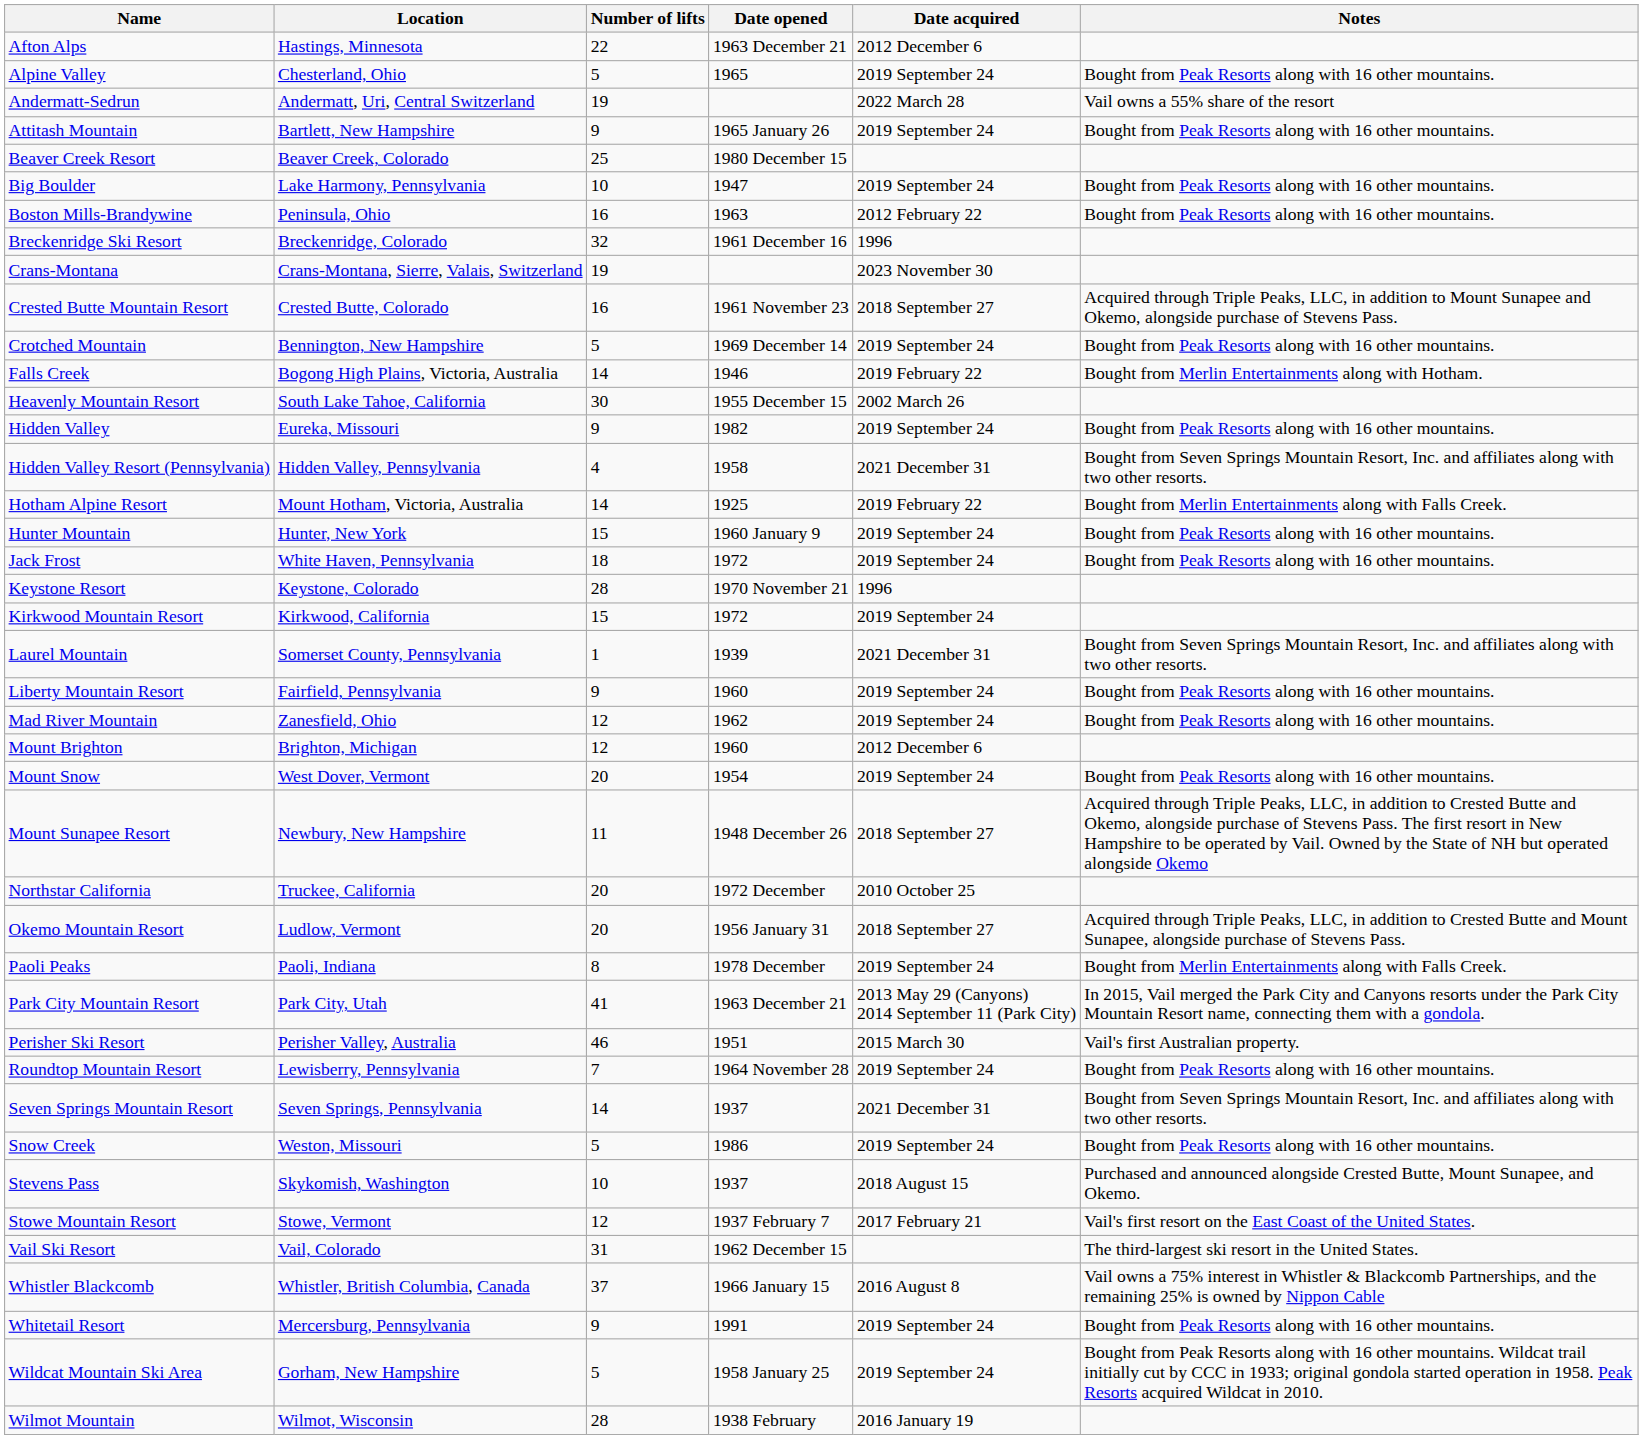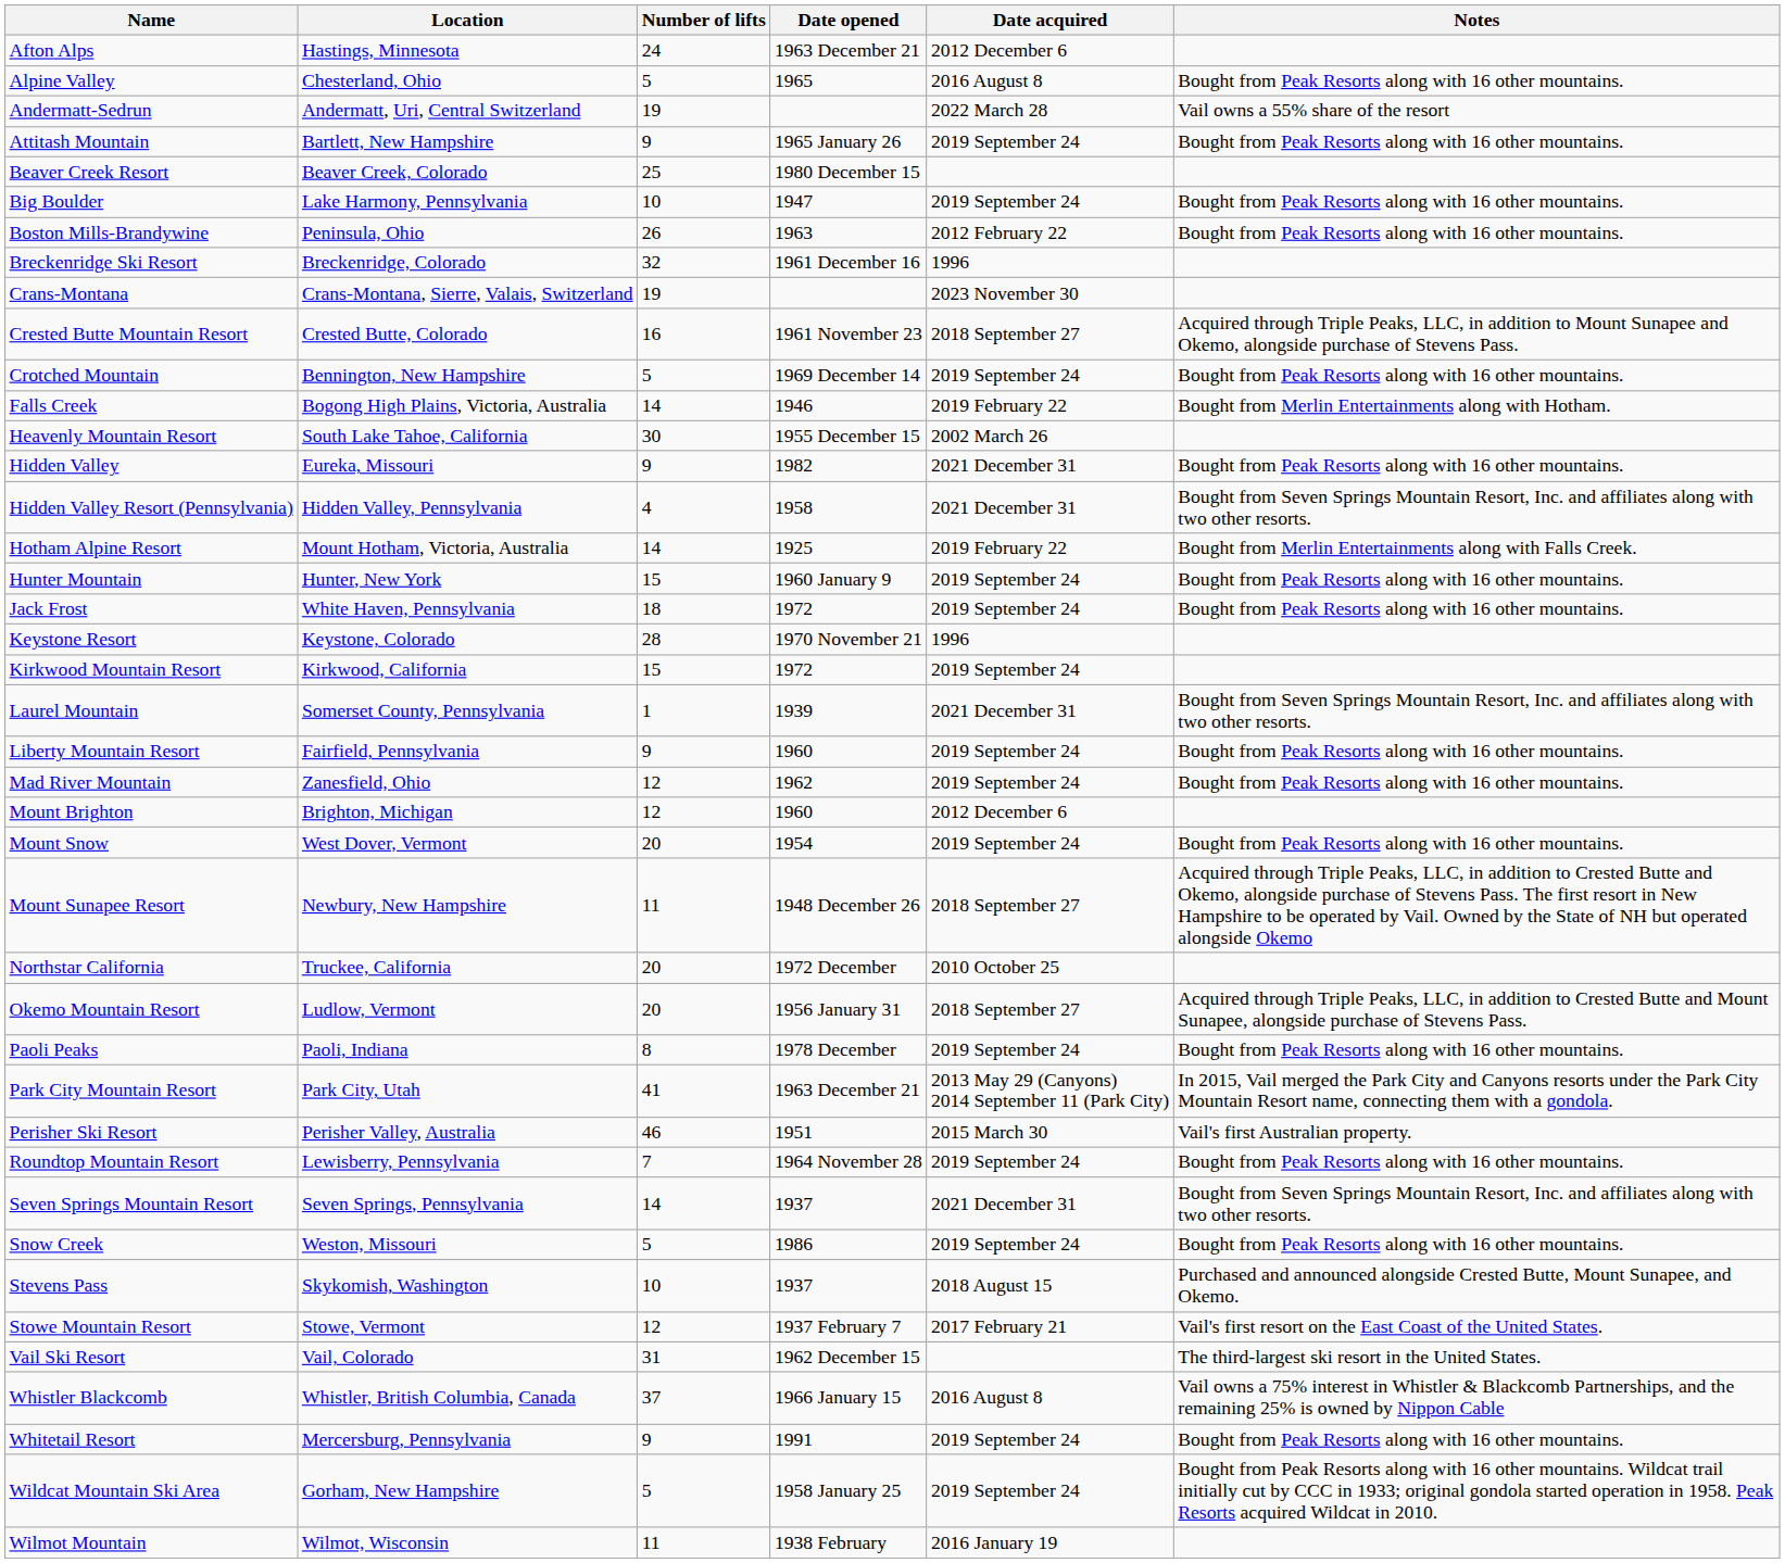 <table class="wikitable sortable">
 <tr>
 <th>Name</th>
 <th>Location</th>
 <th>Number of lifts</th>
 <th>Date opened</th>
 <th>Date acquired</th>
 <th style="width: 500px;">Notes</th>
 </tr>
 <tr>
 <td><a href='#'>Afton Alps</a></td>
 <td> <a href='#'>Hastings, Minnesota</a></td>
-<td>22</td>
+<td>24</td>
 <td>1963 December 21</td>
 <td>2012 December 6</td>
 <td></td>
 </tr>
 <tr>
 <td><a href='#'>Alpine Valley</a></td>
 <td> <a href='#'>Chesterland, Ohio</a></td>
 <td>5</td>
 <td>1965</td>
-<td>2019 September 24</td>
+<td>2016 August 8</td>
 <td>Bought from <a href='#'>Peak Resorts</a> along with 16 other mountains.</td>
 </tr>
 <tr>
 <td><a href='#'>Andermatt-Sedrun</a></td>
 <td> <a href='#'>Andermatt</a>, <a href='#'>Uri</a>, <a href='#'>Central Switzerland</a></td>
 <td>19</td>
 <td></td>
 <td>2022 March 28</td>
 <td>Vail owns a 55% share of the resort </td>
 </tr>
 <tr>
 <td><a href='#'>Attitash Mountain</a></td>
 <td> <a href='#'>Bartlett, New Hampshire</a></td>
 <td>9</td>
 <td>1965 January 26</td>
 <td>2019 September 24</td>
 <td>Bought from <a href='#'>Peak Resorts</a> along with 16 other mountains.</td>
 </tr>
 <tr>
 <td><a href='#'>Beaver Creek Resort</a></td>
 <td> <a href='#'>Beaver Creek, Colorado</a></td>
 <td>25</td>
 <td>1980 December 15</td>
 <td></td>
 <td></td>
 </tr>
 <tr>
 <td><a href='#'>Big Boulder</a></td>
 <td> <a href='#'>Lake Harmony, Pennsylvania</a></td>
 <td>10</td>
 <td>1947</td>
 <td>2019 September 24</td>
 <td>Bought from <a href='#'>Peak Resorts</a> along with 16 other mountains.</td>
 </tr>
 <tr>
 <td><a href='#'>Boston Mills-Brandywine</a></td>
 <td> <a href='#'>Peninsula, Ohio</a></td>
-<td>16</td>
+<td>26</td>
 <td>1963</td>
 <td>2012 February 22</td>
 <td>Bought from <a href='#'>Peak Resorts</a> along with 16 other mountains.</td>
 </tr>
 <tr>
 <td><a href='#'>Breckenridge Ski Resort</a></td>
 <td> <a href='#'>Breckenridge, Colorado</a></td>
 <td>32</td>
 <td>1961 December 16</td>
 <td>1996</td>
 <td></td>
 </tr>
 <tr>
 <td><a href='#'>Crans-Montana</a></td>
 <td> <a href='#'>Crans-Montana</a>, <a href='#'>Sierre</a>, <a href='#'>Valais</a>, <a href='#'>Switzerland</a></td>
 <td>19</td>
 <td></td>
 <td>2023 November 30 </td>
 <td></td>
 </tr>
 <tr>
 <td><a href='#'>Crested Butte Mountain Resort</a></td>
 <td> <a href='#'>Crested Butte, Colorado</a></td>
 <td>16</td>
 <td>1961 November 23</td>
 <td>2018 September 27</td>
 <td>Acquired through Triple Peaks, LLC, in addition to Mount Sunapee and Okemo, alongside purchase of Stevens Pass.</td>
 </tr>
 <tr>
 <td><a href='#'>Crotched Mountain</a></td>
 <td> <a href='#'>Bennington, New Hampshire</a></td>
 <td>5</td>
 <td>1969 December 14</td>
 <td>2019 September 24</td>
 <td>Bought from <a href='#'>Peak Resorts</a> along with 16 other mountains.</td>
 </tr>
 <tr>
 <td><a href='#'>Falls Creek</a></td>
 <td> <a href='#'>Bogong High Plains</a>, Victoria, Australia</td>
 <td>14</td>
 <td>1946</td>
 <td>2019 February 22</td>
 <td>Bought from <a href='#'>Merlin Entertainments</a> along with Hotham.</td>
 </tr>
 <tr>
 <td><a href='#'>Heavenly Mountain Resort</a></td>
 <td> <a href='#'>South Lake Tahoe, California</a></td>
 <td>30</td>
 <td>1955 December 15</td>
 <td>2002 March 26</td>
 <td></td>
 </tr>
 <tr>
 <td><a href='#'>Hidden Valley</a></td>
 <td> <a href='#'>Eureka, Missouri</a></td>
 <td>9</td>
 <td>1982</td>
-<td>2019 September 24</td>
+<td>2021 December 31</td>
 <td>Bought from <a href='#'>Peak Resorts</a> along with 16 other mountains.</td>
 </tr>
 <tr>
 <td><a href='#'>Hidden Valley Resort (Pennsylvania)</a></td>
 <td> <a href='#'>Hidden Valley, Pennsylvania</a></td>
 <td>4</td>
 <td>1958</td>
 <td>2021 December 31</td>
 <td>Bought from Seven Springs Mountain Resort, Inc. and affiliates along with two other resorts.</td>
 </tr>
 <tr>
 <td><a href='#'>Hotham Alpine Resort</a></td>
 <td> <a href='#'>Mount Hotham</a>, Victoria, Australia</td>
 <td>14</td>
 <td>1925</td>
 <td>2019 February 22</td>
 <td>Bought from <a href='#'>Merlin Entertainments</a> along with Falls Creek.</td>
 </tr>
 <tr>
 <td><a href='#'>Hunter Mountain</a></td>
 <td> <a href='#'>Hunter, New York</a></td>
 <td>15</td>
 <td>1960 January 9</td>
 <td>2019 September 24</td>
 <td>Bought from <a href='#'>Peak Resorts</a> along with 16 other mountains.</td>
 </tr>
 <tr>
 <td><a href='#'>Jack Frost</a></td>
 <td> <a href='#'>White Haven, Pennsylvania</a></td>
 <td>18</td>
 <td>1972</td>
 <td>2019 September 24</td>
 <td>Bought from <a href='#'>Peak Resorts</a> along with 16 other mountains.</td>
 </tr>
 <tr>
 <td><a href='#'>Keystone Resort</a></td>
 <td> <a href='#'>Keystone, Colorado</a></td>
 <td>28</td>
 <td>1970 November 21</td>
 <td>1996</td>
 <td></td>
 </tr>
 <tr>
 <td><a href='#'>Kirkwood Mountain Resort</a></td>
 <td> <a href='#'>Kirkwood, California</a></td>
 <td>15</td>
 <td>1972</td>
 <td>2019 September 24</td>
 <td></td>
 </tr>
 <tr>
 <td><a href='#'>Laurel Mountain</a></td>
 <td> <a href='#'>Somerset County, Pennsylvania</a></td>
 <td>1</td>
 <td>1939</td>
 <td>2021 December 31</td>
 <td>Bought from Seven Springs Mountain Resort, Inc. and affiliates along with two other resorts.</td>
 </tr>
 <tr>
 <td><a href='#'>Liberty Mountain Resort</a></td>
 <td> <a href='#'>Fairfield, Pennsylvania</a></td>
 <td>9</td>
 <td>1960</td>
 <td>2019 September 24</td>
 <td>Bought from <a href='#'>Peak Resorts</a> along with 16 other mountains.</td>
 </tr>
 <tr>
 <td><a href='#'>Mad River Mountain</a></td>
 <td> <a href='#'>Zanesfield, Ohio</a></td>
 <td>12</td>
 <td>1962</td>
 <td>2019 September 24</td>
 <td>Bought from <a href='#'>Peak Resorts</a> along with 16 other mountains.</td>
 </tr>
 <tr>
 <td><a href='#'>Mount Brighton</a></td>
 <td> <a href='#'>Brighton, Michigan</a></td>
 <td>12</td>
 <td>1960</td>
 <td>2012 December 6</td>
 <td></td>
 </tr>
 <tr>
 <td><a href='#'>Mount Snow</a></td>
 <td> <a href='#'>West Dover, Vermont</a></td>
 <td>20</td>
 <td>1954</td>
 <td>2019 September 24</td>
 <td>Bought from <a href='#'>Peak Resorts</a> along with 16 other mountains.</td>
 </tr>
 <tr>
 <td><a href='#'>Mount Sunapee Resort</a></td>
 <td> <a href='#'>Newbury, New Hampshire</a></td>
 <td>11</td>
 <td>1948 December 26</td>
 <td>2018 September 27</td>
 <td>Acquired through Triple Peaks, LLC, in addition to Crested Butte and Okemo, alongside purchase of Stevens Pass. The first resort in New Hampshire to be operated by Vail. Owned by the State of NH but operated alongside <a href='#'>Okemo</a></td>
 </tr>
 <tr>
 <td><a href='#'>Northstar California</a></td>
 <td> <a href='#'>Truckee, California</a></td>
 <td>20</td>
 <td>1972 December</td>
 <td>2010 October 25</td>
 <td></td>
 </tr>
 <tr>
 <td><a href='#'>Okemo Mountain Resort</a></td>
 <td> <a href='#'>Ludlow, Vermont</a></td>
 <td>20</td>
 <td>1956 January 31</td>
 <td>2018 September 27</td>
 <td>Acquired through Triple Peaks, LLC, in addition to Crested Butte and Mount Sunapee, alongside purchase of Stevens Pass.</td>
 </tr>
 <tr>
 <td><a href='#'>Paoli Peaks</a></td>
 <td> <a href='#'>Paoli, Indiana</a></td>
 <td>8</td>
 <td>1978 December</td>
 <td>2019 September 24</td>
-<td>Bought from <a href='#'>Merlin Entertainments</a> along with Falls Creek.</td>
+<td>Bought from <a href='#'>Peak Resorts</a> along with 16 other mountains.</td>
 </tr>
 <tr>
 <td><a href='#'>Park City Mountain Resort</a></td>
 <td> <a href='#'>Park City, Utah</a></td>
 <td>41</td>
 <td>1963 December 21</td>
 <td>2013 May 29 (Canyons)<br>2014 September 11 (Park City)</td>
 <td>In 2015, Vail merged the Park City and Canyons resorts under the Park City Mountain Resort name, connecting them with a <a href='#'>gondola</a>.</td>
 </tr>
 <tr>
 <td><a href='#'>Perisher Ski Resort</a></td>
 <td> <a href='#'>Perisher Valley</a>, <a href='#'>Australia</a></td>
 <td>46</td>
 <td>1951</td>
 <td>2015 March 30</td>
 <td>Vail's first Australian property.</td>
 </tr>
 <tr>
 <td><a href='#'>Roundtop Mountain Resort</a></td>
 <td> <a href='#'>Lewisberry, Pennsylvania</a></td>
 <td>7</td>
 <td>1964 November 28</td>
 <td>2019 September 24</td>
 <td>Bought from <a href='#'>Peak Resorts</a> along with 16 other mountains.</td>
 </tr>
 <tr>
 <td><a href='#'>Seven Springs Mountain Resort</a></td>
 <td> <a href='#'>Seven Springs, Pennsylvania</a></td>
 <td>14</td>
 <td>1937</td>
 <td>2021 December 31</td>
 <td>Bought from Seven Springs Mountain Resort, Inc. and affiliates along with two other resorts.</td>
 </tr>
 <tr>
 <td><a href='#'>Snow Creek</a></td>
 <td> <a href='#'>Weston, Missouri</a></td>
 <td>5</td>
 <td>1986</td>
 <td>2019 September 24</td>
 <td>Bought from <a href='#'>Peak Resorts</a> along with 16 other mountains.</td>
 </tr>
 <tr>
 <td><a href='#'>Stevens Pass</a></td>
 <td> <a href='#'>Skykomish, Washington</a></td>
 <td>10</td>
 <td>1937</td>
 <td>2018 August 15</td>
 <td>Purchased and announced alongside Crested Butte, Mount Sunapee, and Okemo.</td>
 </tr>
 <tr>
 <td><a href='#'>Stowe Mountain Resort</a></td>
 <td> <a href='#'>Stowe, Vermont</a></td>
 <td>12</td>
 <td>1937 February 7</td>
 <td>2017 February 21</td>
 <td>Vail's first resort on the <a href='#'>East Coast of the United States</a>.</td>
 </tr>
 <tr>
 <td><a href='#'>Vail Ski Resort</a></td>
 <td> <a href='#'>Vail, Colorado</a></td>
 <td>31</td>
 <td>1962 December 15</td>
 <td></td>
 <td>The third-largest ski resort in the United States.</td>
 </tr>
 <tr>
 <td><a href='#'>Whistler Blackcomb</a></td>
 <td> <a href='#'>Whistler, British Columbia</a>, <a href='#'>Canada</a></td>
 <td>37</td>
 <td>1966 January 15</td>
 <td>2016 August 8</td>
 <td>Vail owns a 75% interest in Whistler & Blackcomb Partnerships, and the remaining 25% is owned by <a href='#'>Nippon Cable</a></td>
 </tr>
 <tr>
 <td><a href='#'>Whitetail Resort</a></td>
 <td> <a href='#'>Mercersburg, Pennsylvania</a></td>
 <td>9</td>
 <td>1991</td>
 <td>2019 September 24</td>
 <td>Bought from <a href='#'>Peak Resorts</a> along with 16 other mountains.</td>
 </tr>
 <tr>
 <td><a href='#'>Wildcat Mountain Ski Area</a></td>
 <td> <a href='#'>Gorham, New Hampshire</a></td>
 <td>5</td>
 <td>1958 January 25</td>
 <td>2019 September 24</td>
 <td>Bought from Peak Resorts along with 16 other mountains. Wildcat trail initially cut by CCC in 1933; original gondola started operation in 1958. <a href='#'>Peak Resorts</a> acquired Wildcat in 2010.</td>
 </tr>
 <tr>
 <td><a href='#'>Wilmot Mountain</a></td>
 <td> <a href='#'>Wilmot, Wisconsin</a></td>
-<td>28</td>
+<td>11</td>
 <td>1938 February</td>
 <td>2016 January 19</td>
 <td></td>
 </tr>
 </table>
